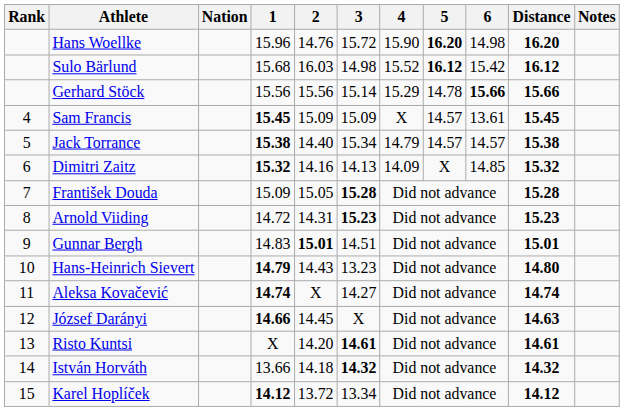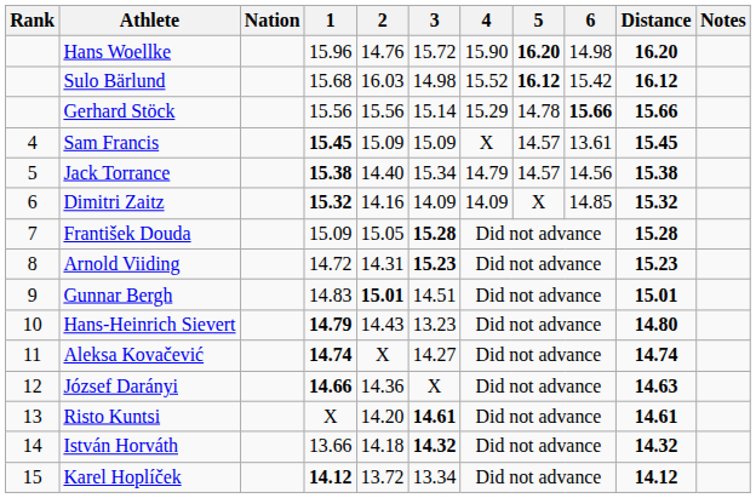 <table class="wikitable sortable" style="text-align:center">
 <tr>
 <th>Rank</th>
 <th>Athlete</th>
 <th>Nation</th>
 <th>1</th>
 <th>2</th>
 <th>3</th>
 <th>4</th>
 <th>5</th>
 <th>6</th>
 <th>Distance</th>
 <th>Notes</th>
 </tr>
 <tr>
 <td></td>
 <td align=left><a href='#'>Hans Woellke</a></td>
 <td align=left></td>
 <td>15.96</td>
 <td>14.76</td>
 <td>15.72</td>
 <td>15.90</td>
 <td><strong>16.20</strong> </td>
 <td>14.98</td>
 <td><strong>16.20</strong></td>
 <td></td>
 </tr>
 <tr>
 <td></td>
 <td align=left><a href='#'>Sulo Bärlund</a></td>
 <td align=left></td>
 <td>15.68</td>
 <td>16.03 </td>
 <td>14.98</td>
 <td>15.52</td>
 <td><strong>16.12</strong></td>
 <td>15.42</td>
 <td><strong>16.12</strong></td>
 <td></td>
 </tr>
 <tr>
 <td></td>
 <td align=left><a href='#'>Gerhard Stöck</a></td>
 <td align=left></td>
 <td>15.56</td>
 <td>15.56</td>
 <td>15.14</td>
 <td>15.29</td>
 <td>14.78</td>
 <td><strong>15.66</strong></td>
 <td><strong>15.66</strong></td>
 <td></td>
 </tr>
 <tr>
 <td>4</td>
 <td align=left><a href='#'>Sam Francis</a></td>
 <td align=left></td>
 <td><strong>15.45</strong></td>
 <td>15.09</td>
 <td>15.09</td>
 <td data-sort-value=1.00>X</td>
 <td>14.57</td>
 <td>13.61</td>
 <td><strong>15.45</strong></td>
 <td></td>
 </tr>
 <tr>
 <td>5</td>
 <td align=left><a href='#'>Jack Torrance</a></td>
 <td align=left></td>
 <td><strong>15.38</strong></td>
 <td>14.40</td>
 <td>15.34</td>
 <td>14.79</td>
 <td>14.57</td>
-<td>14.57</td>
+<td>14.56</td>
 <td><strong>15.38</strong></td>
 <td></td>
 </tr>
 <tr>
 <td>6</td>
 <td align=left><a href='#'>Dimitri Zaitz</a></td>
 <td align=left></td>
 <td><strong>15.32</strong></td>
 <td>14.16</td>
-<td>14.13</td>
+<td>14.09</td>
 <td>14.09</td>
 <td data-sort-value=1.00>X</td>
 <td>14.85</td>
 <td><strong>15.32</strong></td>
 <td></td>
 </tr>
 <tr>
 <td>7</td>
 <td align=left><a href='#'>František Douda</a></td>
 <td align=left></td>
 <td>15.09</td>
 <td>15.05</td>
 <td><strong>15.28</strong></td>
 <td colspan=3 data-sort-value=0.00>Did not advance</td>
 <td><strong>15.28</strong></td>
 <td></td>
 </tr>
 <tr>
 <td>8</td>
 <td align=left><a href='#'>Arnold Viiding</a></td>
 <td align=left></td>
 <td>14.72</td>
 <td>14.31</td>
 <td><strong>15.23</strong></td>
 <td colspan=3 data-sort-value=0.00>Did not advance</td>
 <td><strong>15.23</strong></td>
 <td></td>
 </tr>
 <tr>
 <td>9</td>
 <td align=left><a href='#'>Gunnar Bergh</a></td>
 <td align=left></td>
 <td>14.83</td>
 <td><strong>15.01</strong></td>
 <td>14.51</td>
 <td colspan=3 data-sort-value=0.00>Did not advance</td>
 <td><strong>15.01</strong></td>
 <td></td>
 </tr>
 <tr>
 <td>10</td>
 <td align=left><a href='#'>Hans-Heinrich Sievert</a></td>
 <td align=left></td>
 <td><strong>14.79</strong></td>
 <td>14.43</td>
 <td>13.23</td>
 <td colspan=3 data-sort-value=0.00>Did not advance</td>
 <td><strong>14.80</strong></td>
 <td></td>
 </tr>
 <tr>
 <td>11</td>
 <td align=left><a href='#'>Aleksa Kovačević</a></td>
 <td align=left></td>
 <td><strong>14.74</strong></td>
 <td data-sort-value=1.00>X</td>
 <td>14.27</td>
 <td colspan=3 data-sort-value=0.00>Did not advance</td>
 <td><strong>14.74</strong></td>
 <td></td>
 </tr>
 <tr>
 <td>12</td>
 <td align=left><a href='#'>József Darányi</a></td>
 <td align=left></td>
 <td><strong>14.66</strong></td>
-<td>14.45</td>
+<td>14.36</td>
 <td data-sort-value=1.00>X</td>
 <td colspan=3 data-sort-value=0.00>Did not advance</td>
 <td><strong>14.63</strong></td>
 <td></td>
 </tr>
 <tr>
 <td>13</td>
 <td align=left><a href='#'>Risto Kuntsi</a></td>
 <td align=left></td>
 <td data-sort-value=1.00>X</td>
 <td>14.20</td>
 <td><strong>14.61</strong></td>
 <td colspan=3 data-sort-value=0.00>Did not advance</td>
 <td><strong>14.61</strong></td>
 <td></td>
 </tr>
 <tr>
 <td>14</td>
 <td align=left><a href='#'>István Horváth</a></td>
 <td align=left></td>
 <td>13.66</td>
 <td>14.18</td>
 <td><strong>14.32</strong></td>
 <td colspan=3 data-sort-value=0.00>Did not advance</td>
 <td><strong>14.32</strong></td>
 <td></td>
 </tr>
 <tr>
 <td>15</td>
 <td align=left><a href='#'>Karel Hoplíček</a></td>
 <td align=left></td>
 <td><strong>14.12</strong></td>
 <td>13.72</td>
 <td>13.34</td>
 <td colspan=3 data-sort-value=0.00>Did not advance</td>
 <td><strong>14.12</strong></td>
 <td></td>
 </tr>
 </table>
